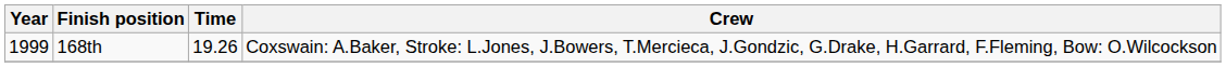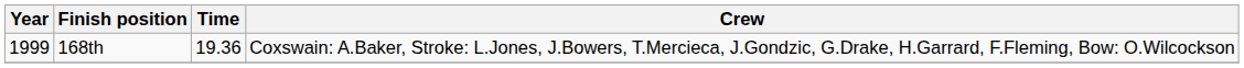 <table class="wikitable">
 <tr>
 <th>Year</th>
 <th>Finish position</th>
 <th>Time</th>
 <th>Crew</th>
 </tr>
 <tr>
 <td>1999</td>
 <td>168th</td>
-<td>19.26</td>
+<td>19.36</td>
 <td>Coxswain: A.Baker, Stroke: L.Jones, J.Bowers, T.Mercieca, J.Gondzic, G.Drake, H.Garrard, F.Fleming, Bow: O.Wilcockson</td>
 </tr>
 <tr>
 </tr>
 </table>
